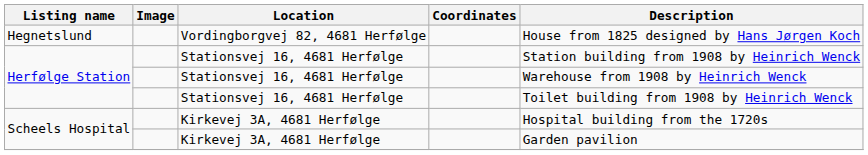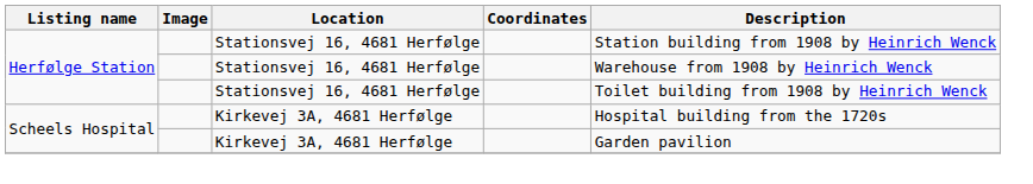 <table class="wikitable sortable">
 <tr>
 <th>Listing name</th>
 <th>Image</th>
 <th>Location</th>
 <th>Coordinates</th>
 <th>Description</th>
-</tr>
-<tr>
-<td>Hegnetslund</td>
-<td></td>
-<td>Vordingborgvej 82, 4681 Herfølge</td>
-<td></td>
-<td>House from 1825 designed by <a href='#'>Hans Jørgen Koch</a></td>
 </tr>
 <tr>
 <td rowspan="3"><a href='#'>Herfølge Station</a></td>
 <td></td>
 <td>Stationsvej 16, 4681 Herfølge</td>
 <td></td>
 <td>Station building from 1908 by <a href='#'>Heinrich Wenck</a></td>
 </tr>
 <tr>
 <td></td>
 <td>Stationsvej 16, 4681 Herfølge</td>
 <td></td>
 <td>Warehouse from 1908 by <a href='#'>Heinrich Wenck</a></td>
 </tr>
 <tr>
 <td></td>
 <td>Stationsvej 16, 4681 Herfølge</td>
 <td></td>
 <td>Toilet building from 1908 by <a href='#'>Heinrich Wenck</a></td>
 </tr>
 <tr>
 <td rowspan="2">Scheels Hospital</td>
 <td></td>
 <td>Kirkevej 3A, 4681 Herfølge</td>
 <td></td>
 <td>Hospital building from the 1720s</td>
 </tr>
 <tr>
 <td></td>
 <td>Kirkevej 3A, 4681 Herfølge</td>
 <td></td>
 <td>Garden pavilion </td>
 </tr>
 <tr>
 </tr>
 </table>
